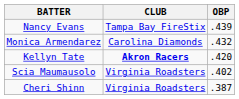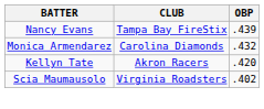 <table class="wikitable" style="text-align:center;">
 <tr>
 <th>BATTER</th>
 <th>CLUB</th>
 <th>OBP</th>
 </tr>
 <tr>
 <td><a href='#'>Nancy Evans</a></td>
 <td><a href='#'>Tampa Bay FireStix</a></td>
 <td>.439</td>
 </tr>
 <tr>
 <td><a href='#'>Monica Armendarez</a></td>
 <td><a href='#'>Carolina Diamonds</a></td>
 <td>.432</td>
 </tr>
 <tr>
 <td><a href='#'>Kellyn Tate</a></td>
-<td><strong><a href='#'>Akron Racers</a></strong></td>
+<td><a href='#'>Akron Racers</a></td>
 <td>.420</td>
 </tr>
 <tr>
 <td><a href='#'>Scia Maumausolo</a></td>
 <td><a href='#'>Virginia Roadsters</a></td>
 <td>.402</td>
 </tr>
-<tr>
-<td><a href='#'>Cheri Shinn</a></td>
-<td><a href='#'>Virginia Roadsters</a></td>
-<td>.387</td>
-</tr>
 </table>
